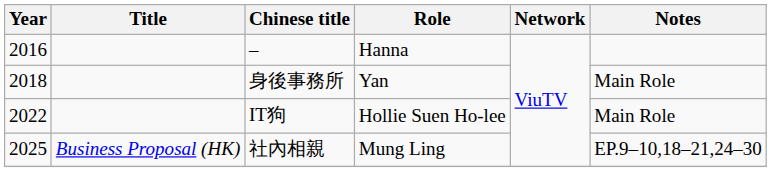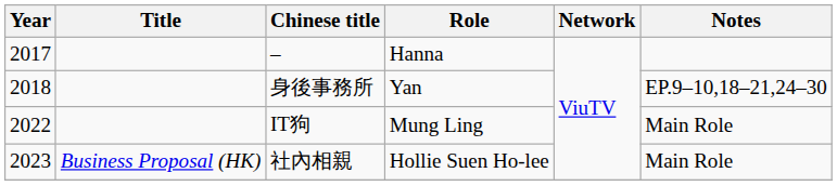 <table class="wikitable plainrowheaders">
 <tr>
 <th>Year</th>
 <th>Title</th>
 <th>Chinese title</th>
 <th>Role</th>
 <th>Network</th>
 <th>Notes</th>
 </tr>
 <tr>
-<td>2016</td>
+<td>2017</td>
 <td><em></em></td>
 <td>–</td>
 <td>Hanna</td>
 <td rowspan="4"><a href='#'>ViuTV</a></td>
 <td></td>
 </tr>
 <tr>
 <td>2018</td>
 <td><em></em></td>
 <td>身後事務所</td>
 <td>Yan</td>
-<td>Main Role</td>
+<td>EP.9–10,18–21,24–30</td>
 </tr>
 <tr>
 <td>2022</td>
 <td><em></em></td>
 <td>IT狗</td>
+<td>Mung Ling</td>
+<td>Main Role</td>
+</tr>
+<tr>
+<td>2023</td>
+<td><em><a href='#'>Business Proposal</a> (HK)</em></td>
+<td>社內相親</td>
 <td>Hollie Suen Ho-lee</td>
 <td>Main Role</td>
 </tr>
 <tr>
-<td>2025</td>
-<td><em><a href='#'>Business Proposal</a> (HK)</em></td>
-<td>社內相親</td>
-<td>Mung Ling</td>
-<td>EP.9–10,18–21,24–30</td>
-</tr>
-<tr>
 </tr>
 </table>
